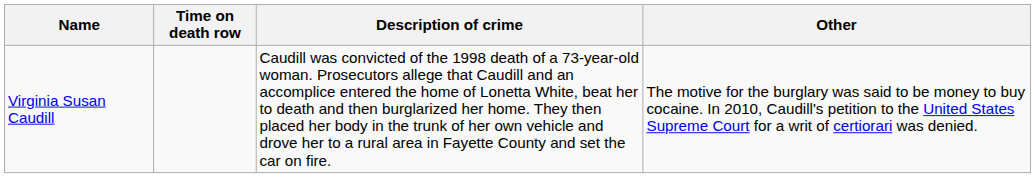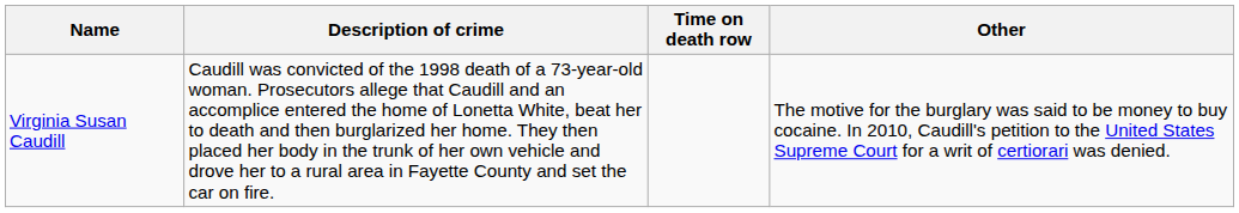 <table class="wikitable sortable">
 <tr>
 <th style="width:150px;"><strong>Name</strong></th>
+<th style="width:400px;"><strong>Description of crime</strong></th>
 <th style="width:100px;"><strong>Time on death row</strong></th>
-<th style="width:400px;"><strong>Description of crime</strong></th>
 <th style="width:400px;"><strong>Other</strong></th>
 </tr>
 <tr>
 <td><a href='#'>Virginia Susan Caudill</a></td>
+<td>Caudill was convicted of the 1998 death of a 73-year-old woman. Prosecutors allege that Caudill and an accomplice entered the home of Lonetta White, beat her to death and then burglarized her home. They then placed her body in the trunk of her own vehicle and drove her to a rural area in Fayette County and set the car on fire.</td>
 <td></td>
-<td>Caudill was convicted of the 1998 death of a 73-year-old woman. Prosecutors allege that Caudill and an accomplice entered the home of Lonetta White, beat her to death and then burglarized her home. They then placed her body in the trunk of her own vehicle and drove her to a rural area in Fayette County and set the car on fire.</td>
 <td>The motive for the burglary was said to be money to buy cocaine. In 2010, Caudill's petition to the <a href='#'>United States Supreme Court</a> for a writ of <a href='#'>certiorari</a> was denied.</td>
 </tr>
 </table>
